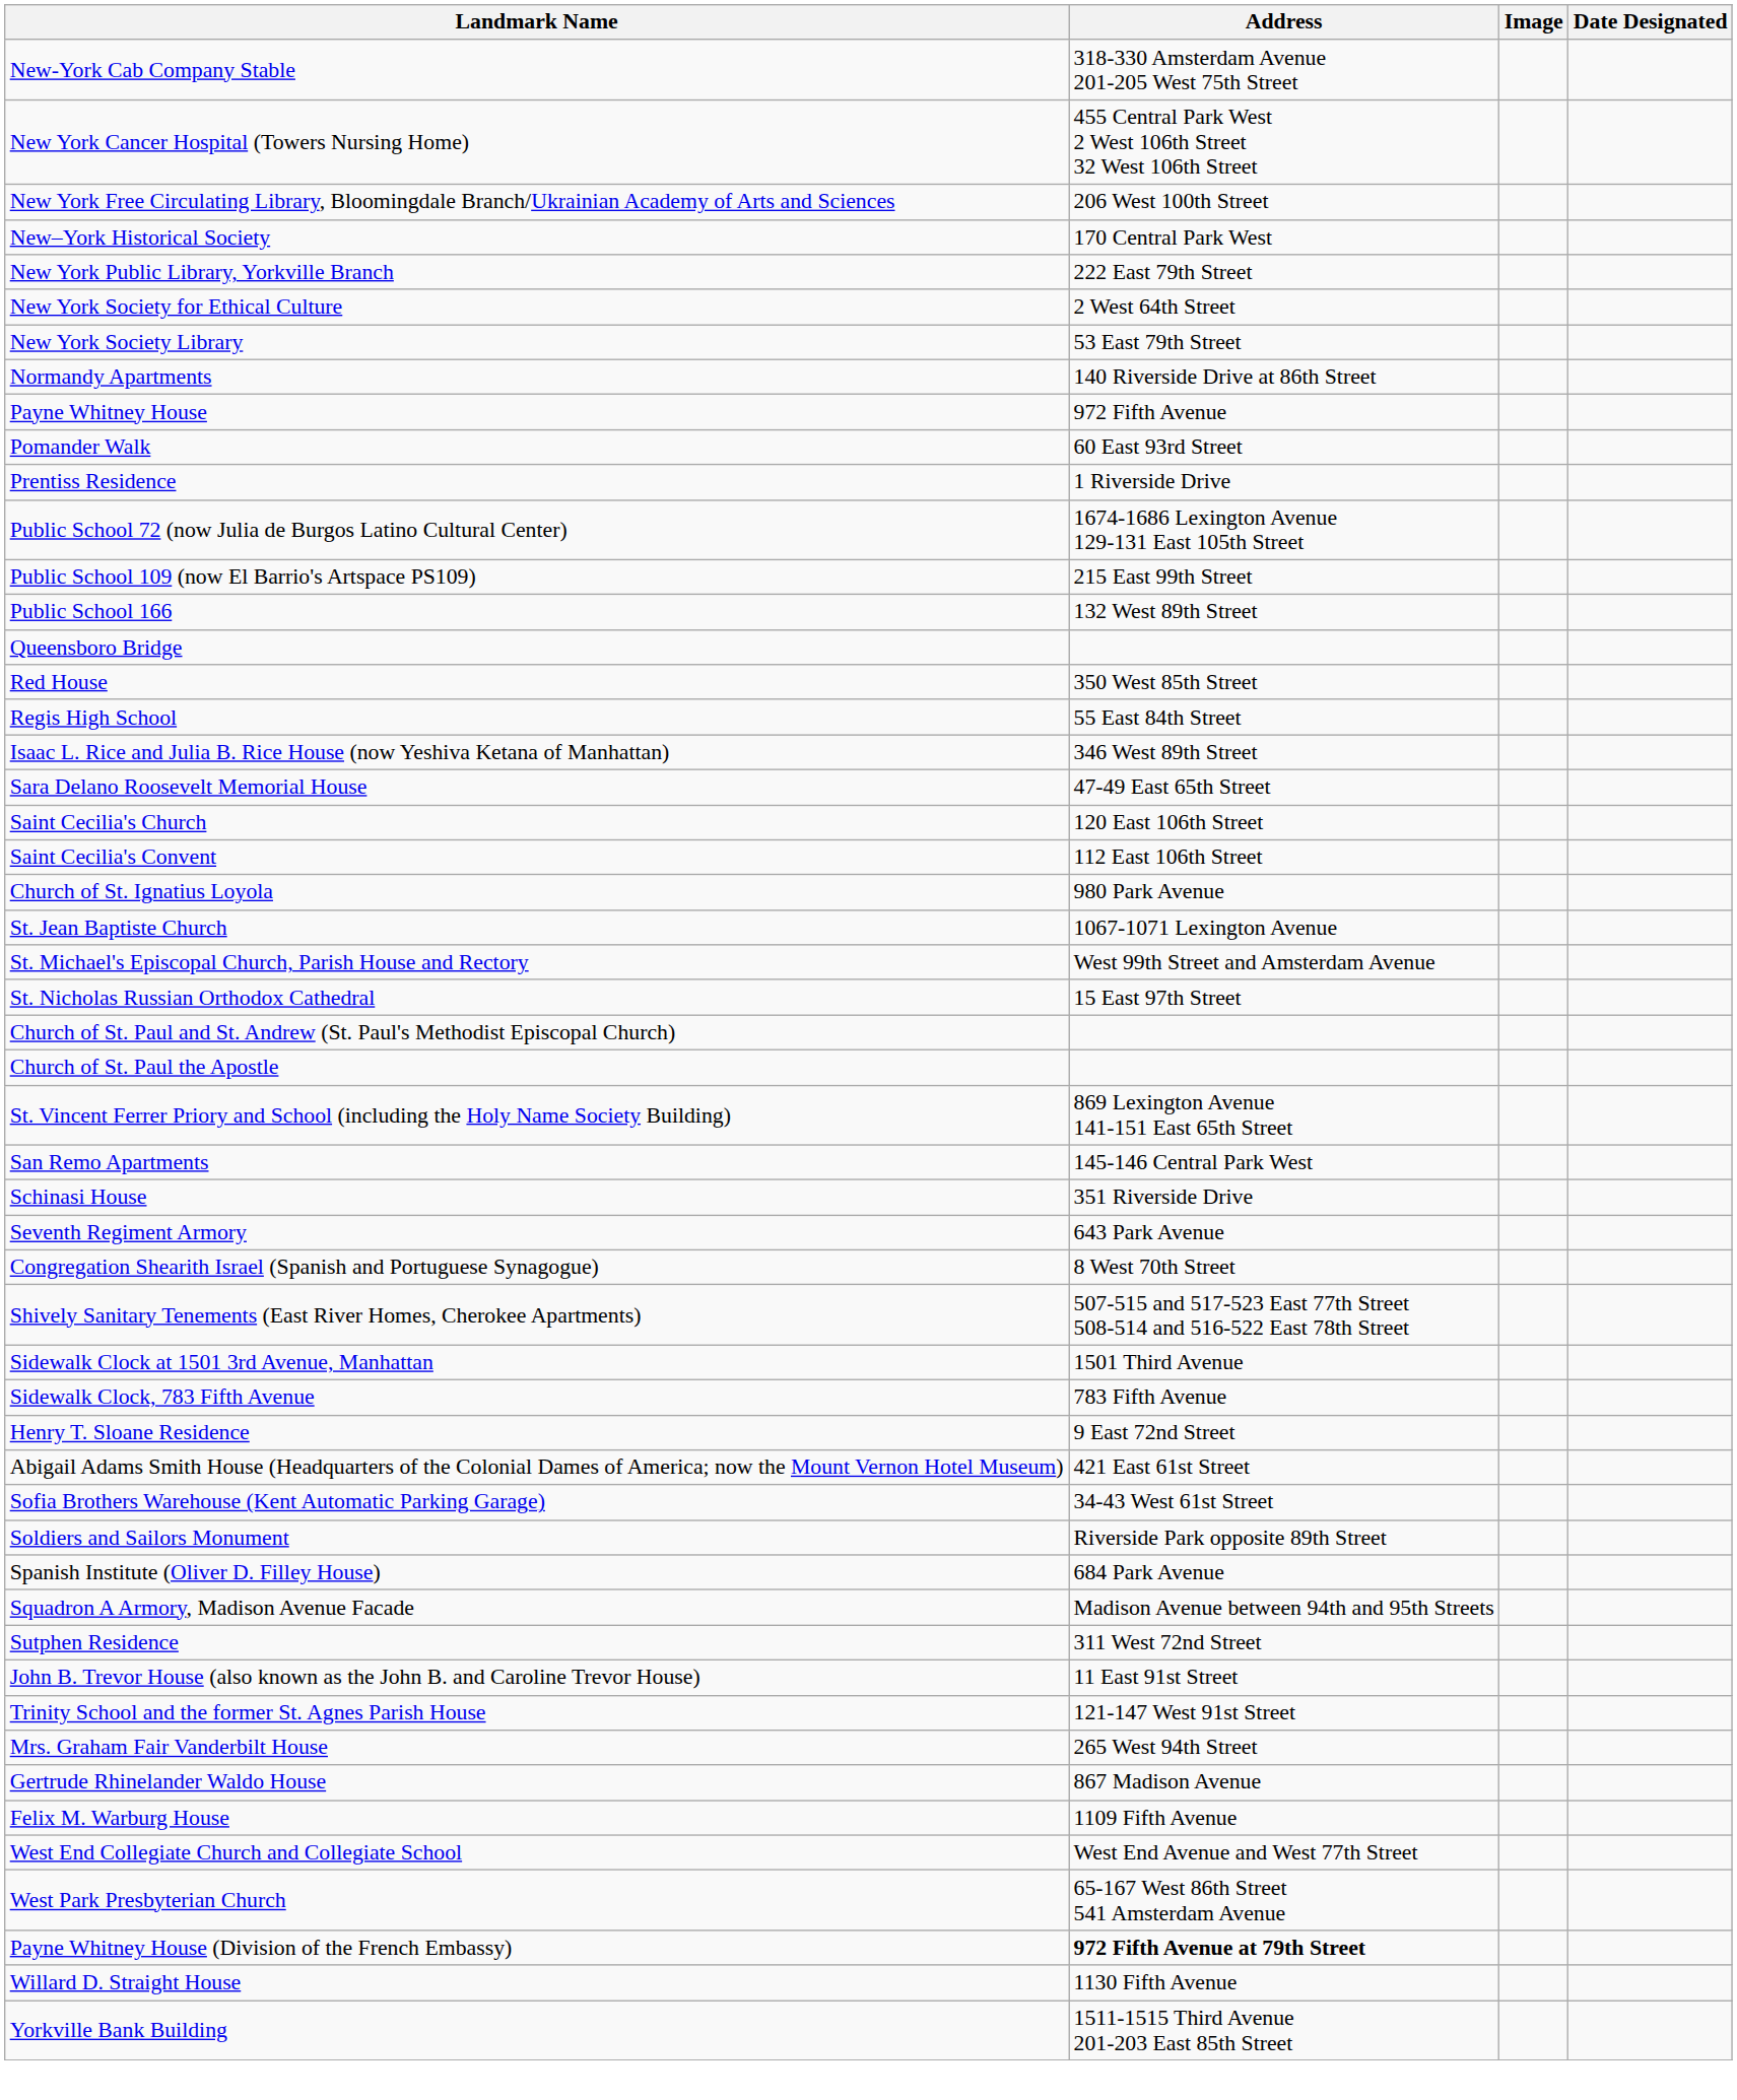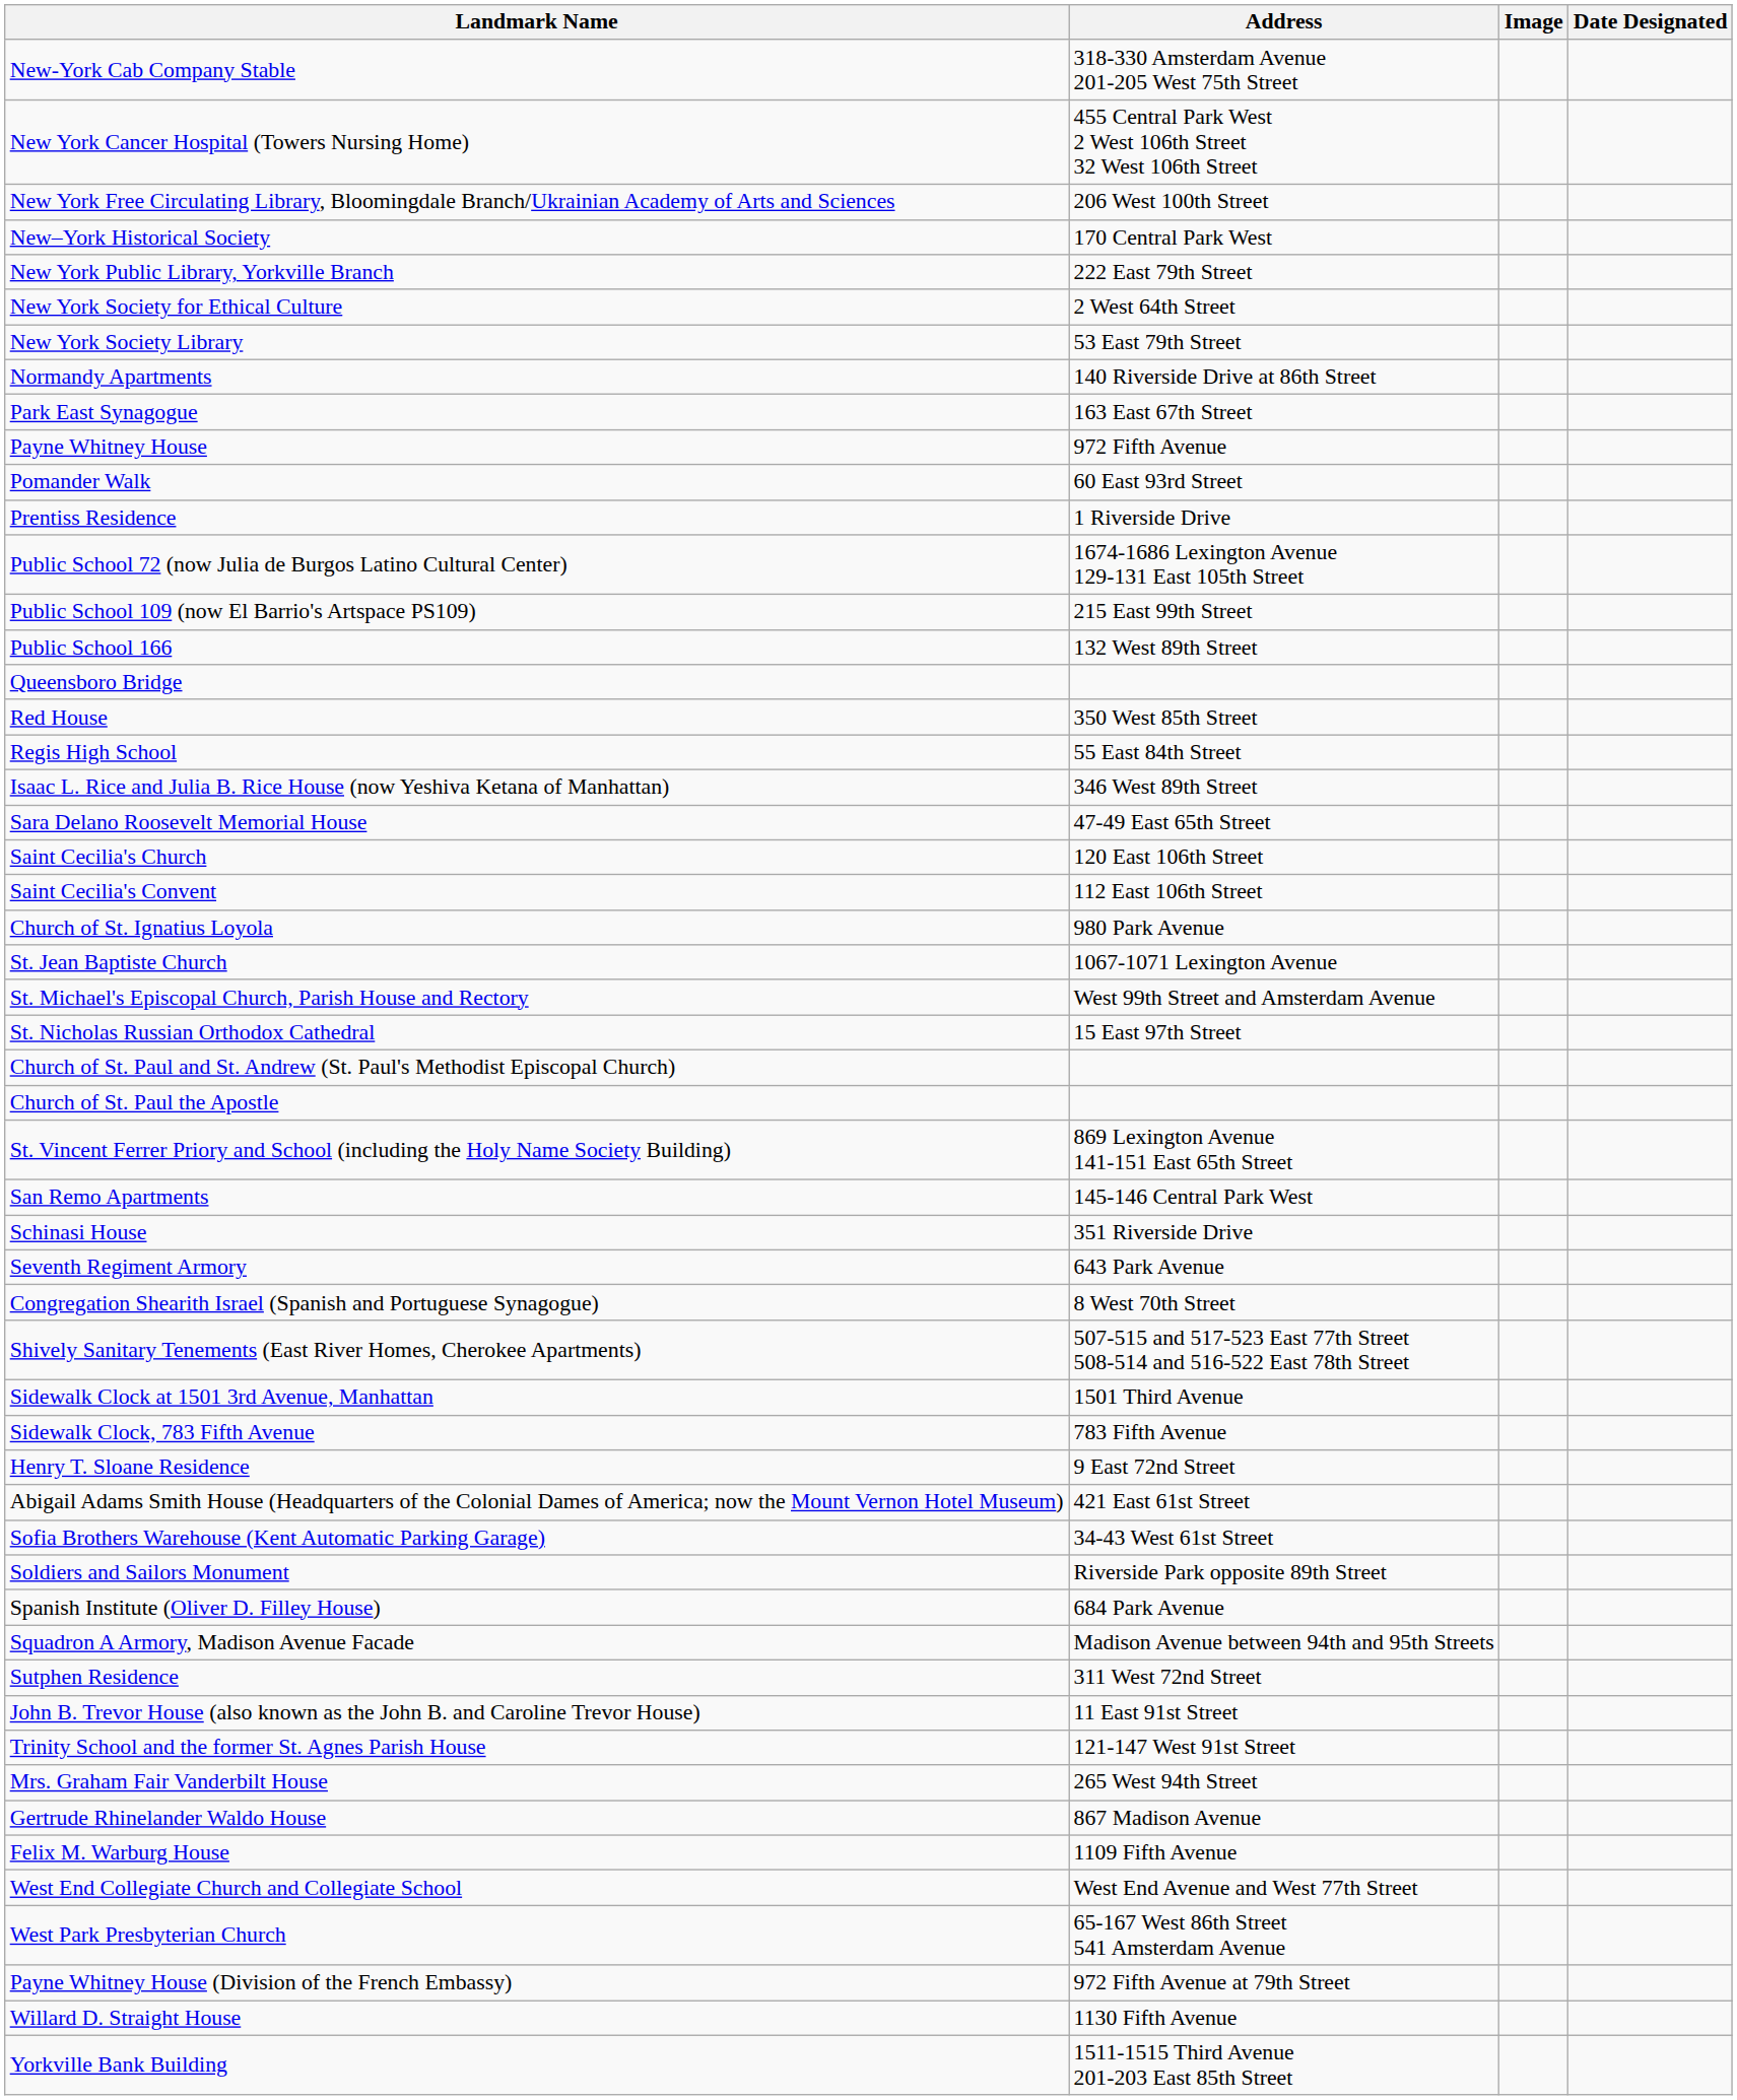 <table class="wikitable sortable">
 <tr>
 <th><strong>Landmark Name</strong></th>
 <th><strong>Address</strong></th>
 <th><strong>Image</strong></th>
 <th><strong>Date Designated</strong></th>
 </tr>
 <tr>
 <td><a href='#'>New-York Cab Company Stable</a> </td>
 <td>318-330 Amsterdam Avenue<br>201-205 West 75th Street</td>
 <td></td>
 <td>  </td>
 </tr>
 <tr>
 <td><a href='#'>New York Cancer Hospital</a> (Towers Nursing Home)</td>
 <td>455 Central Park West<br>2 West 106th Street<br>32 West 106th Street<br></td>
 <td></td>
 <td> </td>
 </tr>
 <tr>
 <td><a href='#'>New York Free Circulating Library</a>, Bloomingdale Branch/<a href='#'>Ukrainian Academy of Arts and Sciences</a></td>
 <td>206 West 100th Street</td>
 <td></td>
 <td> </td>
 </tr>
 <tr>
 <td><a href='#'>New–York Historical Society</a></td>
 <td>170 Central Park West</td>
 <td></td>
 <td> </td>
 </tr>
 <tr>
 <td><a href='#'>New York Public Library, Yorkville Branch</a></td>
 <td>222 East 79th Street</td>
 <td></td>
 <td> </td>
 </tr>
 <tr>
 <td><a href='#'>New York Society for Ethical Culture</a></td>
 <td>2 West 64th Street</td>
 <td></td>
 <td> </td>
 </tr>
 <tr>
 <td><a href='#'>New York Society Library</a></td>
 <td>53 East 79th Street</td>
 <td></td>
 <td> </td>
 </tr>
 <tr>
 <td><a href='#'>Normandy Apartments</a> </td>
 <td>140 Riverside Drive at 86th Street</td>
+<td></td>
+<td> </td>
+</tr>
+<tr>
+<td><a href='#'>Park East Synagogue</a></td>
+<td>163 East 67th Street</td>
 <td></td>
 <td> </td>
 </tr>
 <tr>
 <td><a href='#'>Payne Whitney House</a></td>
 <td>972 Fifth Avenue</td>
 <td><br></td>
 </tr>
 <tr>
 <td><a href='#'>Pomander Walk</a></td>
 <td>60 East 93rd Street</td>
 <td></td>
 <td> </td>
 </tr>
 <tr>
 <td><a href='#'>Prentiss Residence</a></td>
 <td>1 Riverside Drive</td>
 <td></td>
 <td> </td>
 </tr>
 <tr>
 <td><a href='#'>Public School 72</a> (now Julia de Burgos Latino Cultural Center)</td>
 <td>1674-1686 Lexington Avenue<br>129-131 East 105th Street</td>
 <td></td>
 <td> </td>
 </tr>
 <tr>
 <td><a href='#'>Public School 109</a> (now El Barrio's Artspace PS109)</td>
 <td>215 East 99th Street</td>
 <td></td>
 <td> </td>
 </tr>
 <tr>
 <td><a href='#'>Public School 166</a></td>
 <td>132 West 89th Street</td>
 <td></td>
 <td> </td>
 </tr>
 <tr>
 <td><a href='#'>Queensboro Bridge</a></td>
 <td></td>
 <td></td>
 <td> </td>
 </tr>
 <tr>
 <td><a href='#'>Red House</a></td>
 <td>350 West 85th Street</td>
 <td></td>
 <td> </td>
 </tr>
 <tr>
 <td><a href='#'>Regis High School</a></td>
 <td>55 East 84th Street</td>
 <td></td>
 <td> </td>
 </tr>
 <tr>
 <td><a href='#'>Isaac L. Rice and Julia B. Rice House</a> (now Yeshiva Ketana of Manhattan)</td>
 <td>346 West 89th Street</td>
 <td></td>
 <td> </td>
 </tr>
 <tr>
 <td><a href='#'>Sara Delano Roosevelt Memorial House</a></td>
 <td>47-49 East 65th Street</td>
 <td></td>
 <td> </td>
 </tr>
 <tr>
 <td><a href='#'>Saint Cecilia's Church</a></td>
 <td>120 East 106th Street</td>
 <td></td>
 <td> </td>
 </tr>
 <tr>
 <td><a href='#'>Saint Cecilia's Convent</a></td>
 <td>112 East 106th Street</td>
 <td></td>
 <td> </td>
 </tr>
 <tr>
 <td><a href='#'>Church of St. Ignatius Loyola</a></td>
 <td>980 Park Avenue</td>
 <td></td>
 <td> </td>
 </tr>
 <tr>
 <td><a href='#'>St. Jean Baptiste Church</a></td>
 <td>1067-1071 Lexington Avenue</td>
 <td></td>
 <td> </td>
 </tr>
 <tr>
 <td><a href='#'>St. Michael's Episcopal Church, Parish House and Rectory</a></td>
 <td>West 99th Street and Amsterdam Avenue</td>
 <td></td>
 <td> </td>
 </tr>
 <tr>
 <td><a href='#'>St. Nicholas Russian Orthodox Cathedral</a></td>
 <td>15 East 97th Street</td>
 <td></td>
 <td> </td>
 </tr>
 <tr>
 <td><a href='#'>Church of St. Paul and St. Andrew</a> (St. Paul's Methodist Episcopal Church)</td>
 <td></td>
 <td></td>
 <td> </td>
 </tr>
 <tr>
 <td><a href='#'>Church of St. Paul the Apostle</a></td>
 <td></td>
 <td></td>
 <td> </td>
 </tr>
 <tr>
 <td><a href='#'>St. Vincent Ferrer Priory and School</a> (including the <a href='#'>Holy Name Society</a> Building)</td>
 <td>869 Lexington Avenue<br>141-151 East 65th Street</td>
 <td></td>
 <td> </td>
 </tr>
 <tr>
 <td><a href='#'>San Remo Apartments</a></td>
 <td>145-146 Central Park West</td>
 <td></td>
 <td> </td>
 </tr>
 <tr>
 <td><a href='#'>Schinasi House</a></td>
 <td>351 Riverside Drive</td>
 <td></td>
 <td> </td>
 </tr>
 <tr>
 <td><a href='#'>Seventh Regiment Armory</a></td>
 <td>643 Park Avenue</td>
 <td></td>
 <td> </td>
 </tr>
 <tr>
 <td><a href='#'>Congregation Shearith Israel</a> (Spanish and Portuguese Synagogue)</td>
 <td>8 West 70th Street</td>
 <td></td>
 <td> </td>
 </tr>
 <tr>
 <td><a href='#'>Shively Sanitary Tenements</a> (East River Homes, Cherokee Apartments)</td>
 <td>507-515 and 517-523 East 77th Street<br>508-514 and 516-522 East 78th Street</td>
 <td></td>
 <td> </td>
 </tr>
 <tr>
 <td><a href='#'>Sidewalk Clock at 1501 3rd Avenue, Manhattan</a></td>
 <td>1501 Third Avenue</td>
 <td></td>
 <td> </td>
 </tr>
 <tr>
 <td><a href='#'>Sidewalk Clock, 783 Fifth Avenue</a></td>
 <td>783 Fifth Avenue</td>
 <td></td>
 <td> </td>
 </tr>
 <tr>
 <td><a href='#'>Henry T. Sloane Residence</a></td>
 <td>9 East 72nd Street</td>
 <td></td>
 <td> </td>
 </tr>
 <tr>
 <td>Abigail Adams Smith House (Headquarters of the Colonial Dames of America; now the <a href='#'>Mount Vernon Hotel Museum</a>)</td>
 <td>421 East 61st Street</td>
 <td></td>
 <td> </td>
 </tr>
 <tr>
 <td><a href='#'>Sofia Brothers Warehouse (Kent Automatic Parking Garage)</a></td>
 <td>34-43 West 61st Street</td>
 <td></td>
 <td> </td>
 </tr>
 <tr>
 <td><a href='#'>Soldiers and Sailors Monument</a></td>
 <td>Riverside Park opposite 89th Street</td>
 <td></td>
 <td> </td>
 </tr>
 <tr>
 <td>Spanish Institute (<a href='#'>Oliver D. Filley House</a>)</td>
 <td>684 Park Avenue</td>
 <td></td>
 <td> </td>
 </tr>
 <tr>
 <td><a href='#'>Squadron A Armory</a>, Madison Avenue Facade</td>
 <td>Madison Avenue between 94th and 95th Streets</td>
 <td></td>
 <td> </td>
 </tr>
 <tr>
 <td><a href='#'>Sutphen Residence</a> </td>
 <td>311 West 72nd Street</td>
 <td></td>
 <td> </td>
 </tr>
 <tr>
 <td><a href='#'>John B. Trevor House</a> (also known as the John B. and Caroline Trevor House)</td>
 <td>11 East 91st Street </td>
 <td></td>
 <td> </td>
 </tr>
 <tr>
 <td><a href='#'>Trinity School and the former St. Agnes Parish House</a> </td>
 <td>121-147 West 91st Street</td>
 <td></td>
 <td> </td>
 </tr>
 <tr>
 <td><a href='#'>Mrs. Graham Fair Vanderbilt House</a></td>
 <td>265 West 94th Street</td>
 <td></td>
 <td> </td>
 </tr>
 <tr>
 <td><a href='#'>Gertrude Rhinelander Waldo House</a></td>
 <td>867 Madison Avenue</td>
 <td></td>
 <td> </td>
 </tr>
 <tr>
 <td><a href='#'>Felix M. Warburg House</a></td>
 <td>1109 Fifth Avenue</td>
 <td></td>
 <td> </td>
 </tr>
 <tr>
 <td><a href='#'>West End Collegiate Church and Collegiate School</a></td>
 <td>West End Avenue and West 77th Street</td>
 <td></td>
 <td> </td>
 </tr>
 <tr>
 <td><a href='#'>West Park Presbyterian Church</a></td>
 <td>65-167 West 86th Street<br>541 Amsterdam Avenue</td>
 <td></td>
 <td> </td>
 </tr>
 <tr>
 <td><a href='#'>Payne Whitney House</a> (Division of the French Embassy)</td>
-<td><strong>972 Fifth Avenue at 79th Street</strong></td>
+<td>972 Fifth Avenue at 79th Street</td>
 <td></td>
 <td> </td>
 </tr>
 <tr>
 <td><a href='#'>Willard D. Straight House</a></td>
 <td>1130 Fifth Avenue</td>
 <td></td>
 <td> </td>
 </tr>
 <tr>
 <td><a href='#'>Yorkville Bank Building</a> </td>
 <td>1511-1515 Third Avenue<br>201-203 East 85th Street</td>
 <td></td>
 <td> </td>
 </tr>
 </table>
